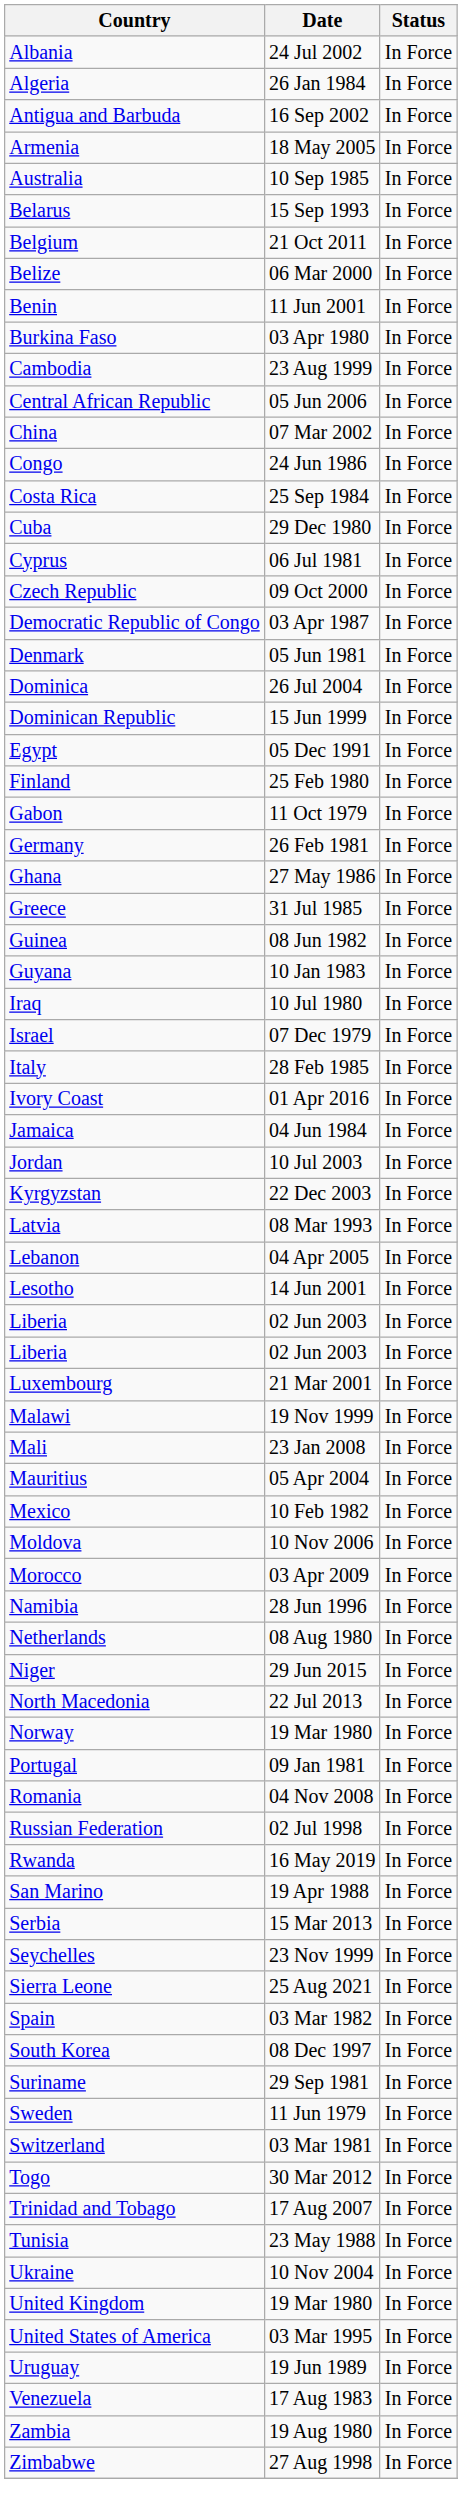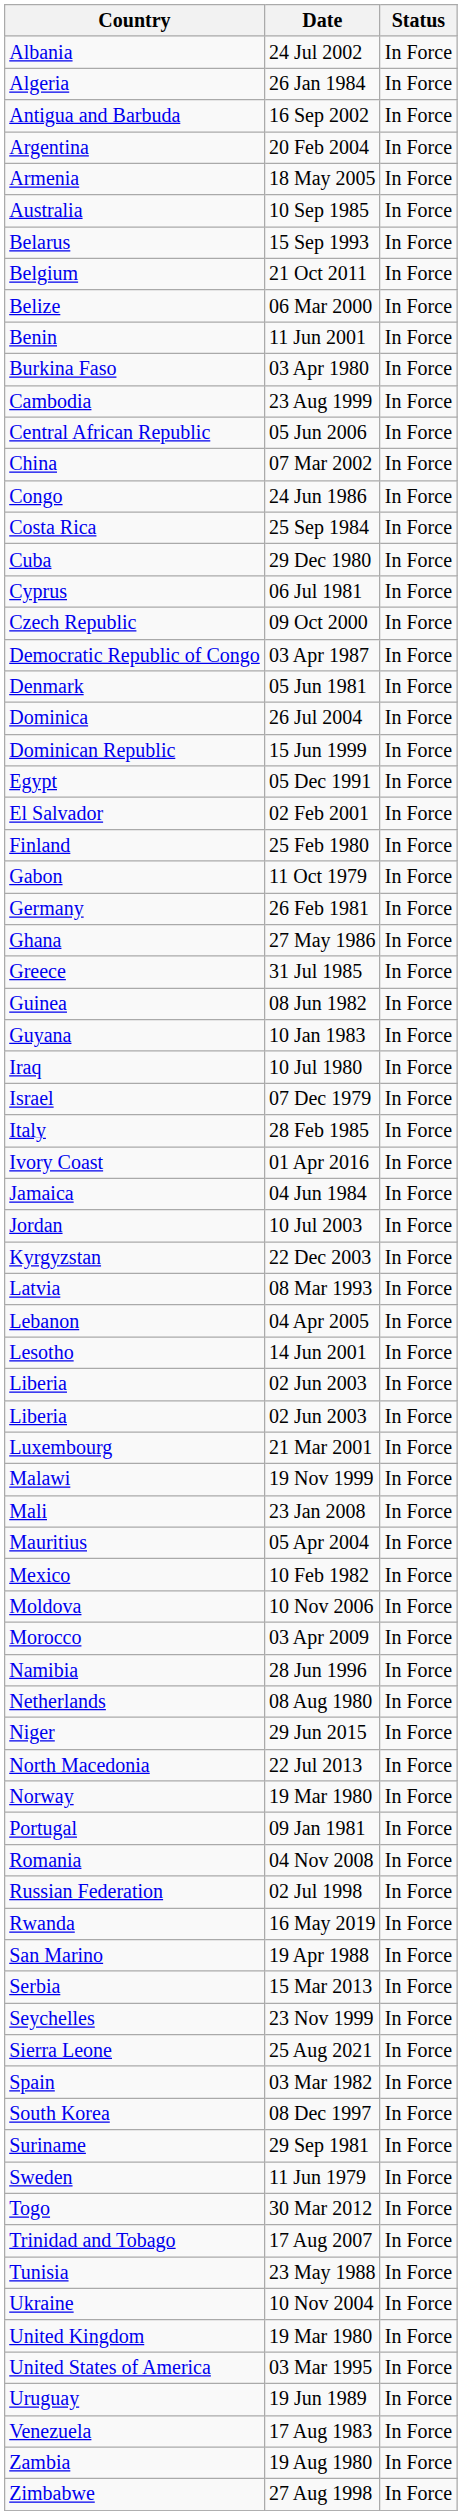 <table class = "wikitable">
 <tr>
 <th>Country</th>
 <th>Date</th>
 <th>Status</th>
 </tr>
 <tr>
 <td><a href='#'>Albania</a></td>
 <td>24 Jul 2002</td>
 <td>In Force</td>
 </tr>
 <tr>
 <td><a href='#'>Algeria</a></td>
 <td>26 Jan 1984</td>
 <td>In Force</td>
 </tr>
 <tr>
 <td><a href='#'>Antigua and Barbuda</a></td>
 <td>16 Sep 2002</td>
+<td>In Force</td>
+</tr>
+<tr>
+<td><a href='#'>Argentina</a></td>
+<td>20 Feb 2004</td>
 <td>In Force</td>
 </tr>
 <tr>
 <td><a href='#'>Armenia</a></td>
 <td>18 May 2005</td>
 <td>In Force</td>
 </tr>
 <tr>
 <td><a href='#'>Australia</a></td>
 <td>10 Sep 1985</td>
 <td>In Force</td>
 </tr>
 <tr>
 <td><a href='#'>Belarus</a></td>
 <td>15 Sep 1993</td>
 <td>In Force</td>
 </tr>
 <tr>
 <td><a href='#'>Belgium</a></td>
 <td>21 Oct 2011</td>
 <td>In Force</td>
 </tr>
 <tr>
 <td><a href='#'>Belize</a></td>
 <td>06 Mar 2000</td>
 <td>In Force</td>
 </tr>
 <tr>
 <td><a href='#'>Benin</a></td>
 <td>11 Jun 2001</td>
 <td>In Force</td>
 </tr>
 <tr>
 <td><a href='#'>Burkina Faso</a></td>
 <td>03 Apr 1980</td>
 <td>In Force</td>
 </tr>
 <tr>
 <td><a href='#'>Cambodia</a></td>
 <td>23 Aug 1999</td>
 <td>In Force</td>
 </tr>
 <tr>
 <td><a href='#'>Central African Republic</a></td>
 <td>05 Jun 2006</td>
 <td>In Force</td>
 </tr>
 <tr>
 <td><a href='#'>China</a></td>
 <td>07 Mar 2002</td>
 <td>In Force</td>
 </tr>
 <tr>
 <td><a href='#'>Congo</a></td>
 <td>24 Jun 1986</td>
 <td>In Force</td>
 </tr>
 <tr>
 <td><a href='#'>Costa Rica</a></td>
 <td>25 Sep 1984</td>
 <td>In Force</td>
 </tr>
 <tr>
 <td><a href='#'>Cuba</a></td>
 <td>29 Dec 1980</td>
 <td>In Force</td>
 </tr>
 <tr>
 <td><a href='#'>Cyprus</a></td>
 <td>06 Jul 1981</td>
 <td>In Force</td>
 </tr>
 <tr>
 <td><a href='#'>Czech Republic</a></td>
 <td>09 Oct 2000</td>
 <td>In Force</td>
 </tr>
 <tr>
 <td><a href='#'>Democratic Republic of Congo</a></td>
 <td>03 Apr 1987</td>
 <td>In Force</td>
 </tr>
 <tr>
 <td><a href='#'>Denmark</a></td>
 <td>05 Jun 1981</td>
 <td>In Force</td>
 </tr>
 <tr>
 <td><a href='#'>Dominica</a></td>
 <td>26 Jul 2004</td>
 <td>In Force</td>
 </tr>
 <tr>
 <td><a href='#'>Dominican Republic</a></td>
 <td>15 Jun 1999</td>
 <td>In Force</td>
 </tr>
 <tr>
 <td><a href='#'>Egypt</a></td>
 <td>05 Dec 1991</td>
+<td>In Force</td>
+</tr>
+<tr>
+<td><a href='#'>El Salvador</a></td>
+<td>02 Feb 2001</td>
 <td>In Force</td>
 </tr>
 <tr>
 <td><a href='#'>Finland</a></td>
 <td>25 Feb 1980</td>
 <td>In Force</td>
 </tr>
 <tr>
 <td><a href='#'>Gabon</a></td>
 <td>11 Oct 1979</td>
 <td>In Force</td>
 </tr>
 <tr>
 <td><a href='#'>Germany</a></td>
 <td>26 Feb 1981</td>
 <td>In Force</td>
 </tr>
 <tr>
 <td><a href='#'>Ghana</a></td>
 <td>27 May 1986</td>
 <td>In Force</td>
 </tr>
 <tr>
 <td><a href='#'>Greece</a></td>
 <td>31 Jul 1985</td>
 <td>In Force</td>
 </tr>
 <tr>
 <td><a href='#'>Guinea</a></td>
 <td>08 Jun 1982</td>
 <td>In Force</td>
 </tr>
 <tr>
 <td><a href='#'>Guyana</a></td>
 <td>10 Jan 1983</td>
 <td>In Force</td>
 </tr>
 <tr>
 <td><a href='#'>Iraq</a></td>
 <td>10 Jul 1980</td>
 <td>In Force</td>
 </tr>
 <tr>
 <td><a href='#'>Israel</a></td>
 <td>07 Dec 1979</td>
 <td>In Force</td>
 </tr>
 <tr>
 <td><a href='#'>Italy</a></td>
 <td>28 Feb 1985</td>
 <td>In Force</td>
 </tr>
 <tr>
 <td><a href='#'>Ivory Coast</a></td>
 <td>01 Apr 2016</td>
 <td>In Force</td>
 </tr>
 <tr>
 <td><a href='#'>Jamaica</a></td>
 <td>04 Jun 1984</td>
 <td>In Force</td>
 </tr>
 <tr>
 <td><a href='#'>Jordan</a></td>
 <td>10 Jul 2003</td>
 <td>In Force</td>
 </tr>
 <tr>
 <td><a href='#'>Kyrgyzstan</a></td>
 <td>22 Dec 2003</td>
 <td>In Force</td>
 </tr>
 <tr>
 <td><a href='#'>Latvia</a></td>
 <td>08 Mar 1993</td>
 <td>In Force</td>
 </tr>
 <tr>
 <td><a href='#'>Lebanon</a></td>
 <td>04 Apr 2005</td>
 <td>In Force</td>
 </tr>
 <tr>
 <td><a href='#'>Lesotho</a></td>
 <td>14 Jun 2001</td>
 <td>In Force</td>
 </tr>
 <tr>
 <td><a href='#'>Liberia</a></td>
 <td>02 Jun 2003</td>
 <td>In Force</td>
 </tr>
 <tr>
 <td><a href='#'>Liberia</a></td>
 <td>02 Jun 2003</td>
 <td>In Force</td>
 </tr>
 <tr>
 <td><a href='#'>Luxembourg</a></td>
 <td>21 Mar 2001</td>
 <td>In Force</td>
 </tr>
 <tr>
 <td><a href='#'>Malawi</a></td>
 <td>19 Nov 1999</td>
 <td>In Force</td>
 </tr>
 <tr>
 <td><a href='#'>Mali</a></td>
 <td>23 Jan 2008</td>
 <td>In Force</td>
 </tr>
 <tr>
 <td><a href='#'>Mauritius</a></td>
 <td>05 Apr 2004</td>
 <td>In Force</td>
 </tr>
 <tr>
 <td><a href='#'>Mexico</a></td>
 <td>10 Feb 1982</td>
 <td>In Force</td>
 </tr>
 <tr>
 <td><a href='#'>Moldova</a></td>
 <td>10 Nov 2006</td>
 <td>In Force</td>
 </tr>
 <tr>
 <td><a href='#'>Morocco</a></td>
 <td>03 Apr 2009</td>
 <td>In Force</td>
 </tr>
 <tr>
 <td><a href='#'>Namibia</a></td>
 <td>28 Jun 1996</td>
 <td>In Force</td>
 </tr>
 <tr>
 <td><a href='#'>Netherlands</a></td>
 <td>08 Aug 1980</td>
 <td>In Force</td>
 </tr>
 <tr>
 <td><a href='#'>Niger</a></td>
 <td>29 Jun 2015</td>
 <td>In Force</td>
 </tr>
 <tr>
 <td><a href='#'>North Macedonia</a></td>
 <td>22 Jul 2013</td>
 <td>In Force</td>
 </tr>
 <tr>
 <td><a href='#'>Norway</a></td>
 <td>19 Mar 1980</td>
 <td>In Force</td>
 </tr>
 <tr>
 <td><a href='#'>Portugal</a></td>
 <td>09 Jan 1981</td>
 <td>In Force</td>
 </tr>
 <tr>
 <td><a href='#'>Romania</a></td>
 <td>04 Nov 2008</td>
 <td>In Force</td>
 </tr>
 <tr>
 <td><a href='#'>Russian Federation</a></td>
 <td>02 Jul 1998</td>
 <td>In Force</td>
 </tr>
 <tr>
 <td><a href='#'>Rwanda</a></td>
 <td>16 May 2019</td>
 <td>In Force</td>
 </tr>
 <tr>
 <td><a href='#'>San Marino</a></td>
 <td>19 Apr 1988</td>
 <td>In Force</td>
 </tr>
 <tr>
 <td><a href='#'>Serbia</a></td>
 <td>15 Mar 2013</td>
 <td>In Force</td>
 </tr>
 <tr>
 <td><a href='#'>Seychelles</a></td>
 <td>23 Nov 1999</td>
 <td>In Force</td>
 </tr>
 <tr>
 <td><a href='#'>Sierra Leone</a></td>
 <td>25 Aug 2021</td>
 <td>In Force</td>
 </tr>
 <tr>
 <td><a href='#'>Spain</a></td>
 <td>03 Mar 1982</td>
 <td>In Force</td>
 </tr>
 <tr>
 <td><a href='#'>South Korea</a></td>
 <td>08 Dec 1997</td>
 <td>In Force</td>
 </tr>
 <tr>
 <td><a href='#'>Suriname</a></td>
 <td>29 Sep 1981</td>
 <td>In Force</td>
 </tr>
 <tr>
 <td><a href='#'>Sweden</a></td>
 <td>11 Jun 1979</td>
 <td>In Force</td>
 </tr>
 <tr>
-<td><a href='#'>Switzerland</a></td>
-<td>03 Mar 1981</td>
-<td>In Force</td>
-</tr>
-<tr>
 <td><a href='#'>Togo</a></td>
 <td>30 Mar 2012</td>
 <td>In Force</td>
 </tr>
 <tr>
 <td><a href='#'>Trinidad and Tobago</a></td>
 <td>17 Aug 2007</td>
 <td>In Force</td>
 </tr>
 <tr>
 <td><a href='#'>Tunisia</a></td>
 <td>23 May 1988</td>
 <td>In Force</td>
 </tr>
 <tr>
 <td><a href='#'>Ukraine</a></td>
 <td>10 Nov 2004</td>
 <td>In Force</td>
 </tr>
 <tr>
 <td><a href='#'>United Kingdom</a></td>
 <td>19 Mar 1980</td>
 <td>In Force</td>
 </tr>
 <tr>
 <td><a href='#'>United States of America</a></td>
 <td>03 Mar 1995</td>
 <td>In Force</td>
 </tr>
 <tr>
 <td><a href='#'>Uruguay</a></td>
 <td>19 Jun 1989</td>
 <td>In Force</td>
 </tr>
 <tr>
 <td><a href='#'>Venezuela</a></td>
 <td>17 Aug 1983</td>
 <td>In Force</td>
 </tr>
 <tr>
 <td><a href='#'>Zambia</a></td>
 <td>19 Aug 1980</td>
 <td>In Force</td>
 </tr>
 <tr>
 <td><a href='#'>Zimbabwe</a></td>
 <td>27 Aug 1998</td>
 <td>In Force</td>
 </tr>
 <tr>
 </tr>
 </table>
